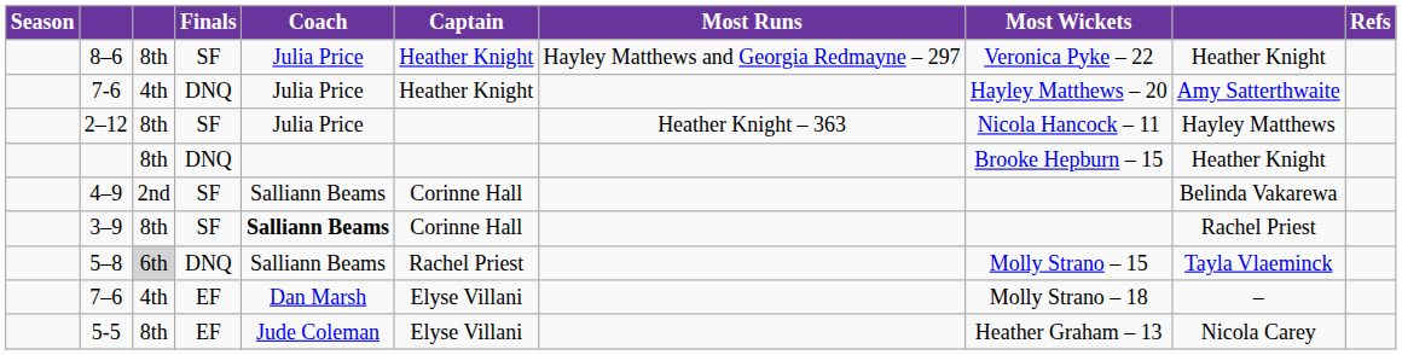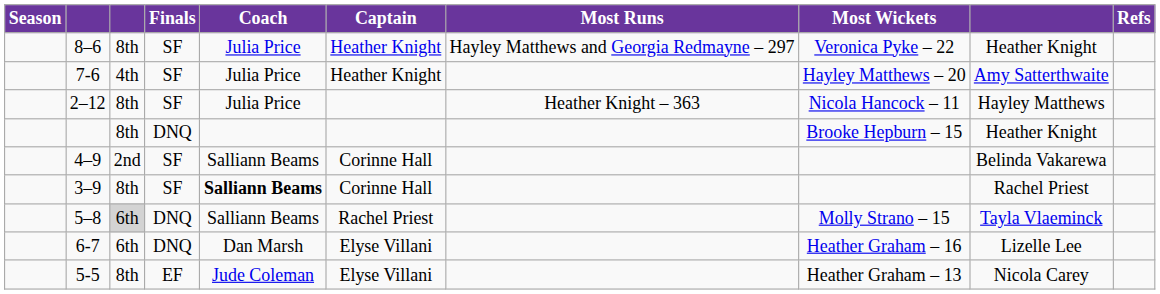 <table class="wikitable" style="font-size:100%">
 <tr>
 <th style="background:#69359C; color:white;">Season</th>
 <th style="background:#69359C; color:white;"></th>
 <th style="background:#69359C; color:white;"></th>
 <th style="background:#69359C; color:white;">Finals</th>
 <th style="background:#69359C; color:white;">Coach</th>
 <th style="background:#69359C; color:white;">Captain</th>
 <th style="background:#69359C; color:white;">Most Runs</th>
 <th style="background:#69359C; color:white;">Most Wickets</th>
 <th style="background:#69359C; color:white;"></th>
 <th style="background:#69359C; color:white;">Refs</th>
 </tr>
 <tr align=center>
 <td></td>
 <td>8–6</td>
 <td>8th</td>
 <td>SF</td>
 <td><a href='#'>Julia Price</a></td>
 <td><a href='#'>Heather Knight</a></td>
 <td>Hayley Matthews and <a href='#'>Georgia Redmayne</a> – 297</td>
 <td><a href='#'>Veronica Pyke</a> – 22</td>
 <td>Heather Knight</td>
 <td></td>
 </tr>
 <tr align=center>
 <td></td>
 <td>7-6</td>
 <td>4th</td>
-<td>DNQ</td>
+<td>SF</td>
 <td>Julia Price</td>
 <td>Heather Knight</td>
 <td></td>
 <td><a href='#'>Hayley Matthews</a> – 20</td>
 <td><a href='#'>Amy Satterthwaite</a></td>
 <td></td>
 </tr>
 <tr align=center>
 <td></td>
 <td>2–12</td>
 <td>8th</td>
 <td>SF</td>
 <td>Julia Price</td>
 <td></td>
 <td>Heather Knight – 363</td>
 <td><a href='#'>Nicola Hancock</a> – 11</td>
 <td>Hayley Matthews</td>
 <td></td>
 </tr>
 <tr align=center>
 <td></td>
 <td></td>
 <td>8th</td>
 <td>DNQ</td>
 <td></td>
 <td></td>
 <td></td>
 <td><a href='#'>Brooke Hepburn</a> – 15</td>
 <td>Heather Knight</td>
 <td></td>
 </tr>
 <tr align=center>
 <td></td>
 <td>4–9</td>
 <td>2nd</td>
 <td>SF</td>
 <td>Salliann Beams</td>
 <td>Corinne Hall</td>
 <td></td>
 <td></td>
 <td>Belinda Vakarewa</td>
 <td></td>
 </tr>
 <tr align=center>
 <td></td>
 <td>3–9</td>
 <td>8th</td>
 <td>SF</td>
 <td><strong>Salliann Beams</strong></td>
 <td>Corinne Hall</td>
 <td></td>
 <td></td>
 <td>Rachel Priest</td>
 <td></td>
 </tr>
 <tr align=center>
 <td></td>
 <td>5–8</td>
 <td style="background: lightgrey;">6th</td>
 <td>DNQ</td>
 <td>Salliann Beams</td>
 <td>Rachel Priest</td>
 <td></td>
 <td><a href='#'>Molly Strano</a> – 15</td>
 <td><a href='#'>Tayla Vlaeminck</a></td>
 <td></td>
 </tr>
 <tr align=center>
 <td></td>
-<td>7–6</td>
-<td>4th</td>
-<td>EF</td>
-<td><a href='#'>Dan Marsh</a></td>
+<td>6-7</td>
+<td>6th</td>
+<td>DNQ</td>
+<td>Dan Marsh</td>
 <td>Elyse Villani</td>
 <td></td>
-<td>Molly Strano – 18</td>
-<td>–</td>
+<td><a href='#'>Heather Graham</a> – 16</td>
+<td>Lizelle Lee</td>
 <td></td>
 </tr>
 <tr align=center>
 <td></td>
 <td>5-5</td>
 <td>8th</td>
 <td>EF</td>
 <td><a href='#'>Jude Coleman</a></td>
 <td>Elyse Villani</td>
 <td></td>
 <td>Heather Graham – 13</td>
 <td>Nicola Carey</td>
 <td></td>
 </tr>
 </table>
